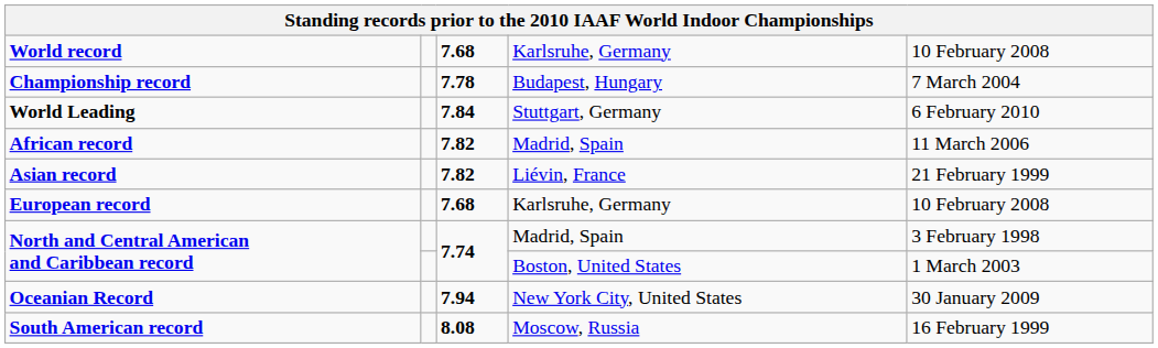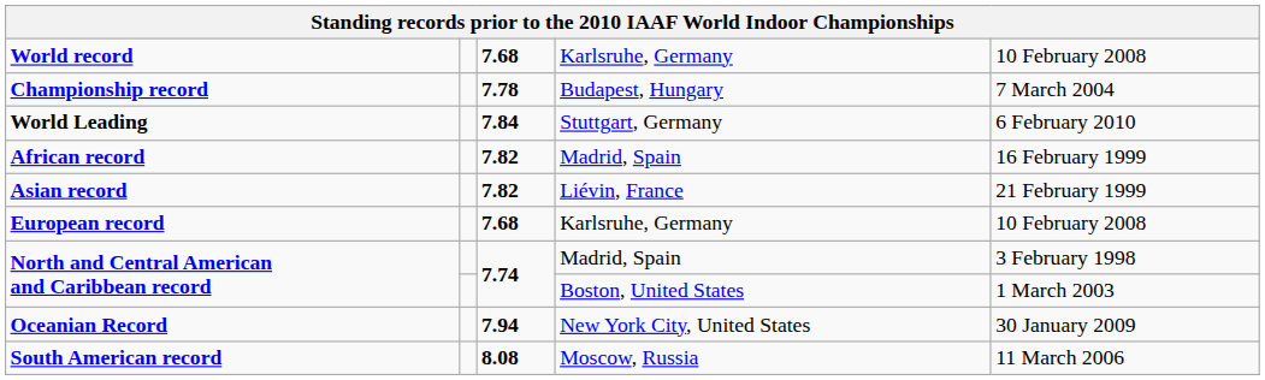 <table class="wikitable" width=75%>
 <tr>
 <th colspan="5">Standing records prior to the 2010 IAAF World Indoor Championships</th>
 </tr>
 <tr>
 <td><strong><a href='#'>World record</a></strong></td>
 <td></td>
 <td><strong>7.68</strong></td>
 <td><a href='#'>Karlsruhe</a>, <a href='#'>Germany</a></td>
 <td>10 February 2008</td>
 </tr>
 <tr>
 <td><strong><a href='#'>Championship record</a></strong></td>
 <td></td>
 <td><strong>7.78</strong></td>
 <td><a href='#'>Budapest</a>, <a href='#'>Hungary</a></td>
 <td>7 March 2004</td>
 </tr>
 <tr>
 <td><strong>World Leading</strong></td>
 <td></td>
 <td><strong>7.84</strong></td>
 <td><a href='#'>Stuttgart</a>, Germany</td>
 <td>6 February 2010</td>
 </tr>
 <tr>
 <td><strong><a href='#'>African record</a></strong></td>
 <td></td>
 <td><strong>7.82</strong></td>
 <td><a href='#'>Madrid</a>, <a href='#'>Spain</a></td>
-<td>11 March 2006</td>
+<td>16 February 1999</td>
 </tr>
 <tr>
 <td><strong><a href='#'>Asian record</a></strong></td>
 <td></td>
 <td><strong>7.82</strong></td>
 <td><a href='#'>Liévin</a>, <a href='#'>France</a></td>
 <td>21 February 1999</td>
 </tr>
 <tr>
 <td><strong><a href='#'>European record</a></strong></td>
 <td></td>
 <td><strong>7.68</strong></td>
 <td>Karlsruhe, Germany</td>
 <td>10 February 2008</td>
 </tr>
 <tr>
 <td rowspan=2><strong><a href='#'>North and Central American <br>and Caribbean record</a></strong></td>
 <td></td>
 <td rowspan=2><strong>7.74</strong></td>
 <td>Madrid, Spain</td>
 <td>3 February 1998</td>
 </tr>
 <tr>
 <td></td>
 <td><a href='#'>Boston</a>, <a href='#'>United States</a></td>
 <td>1 March 2003</td>
 </tr>
 <tr>
 <td><strong><a href='#'>Oceanian Record</a></strong></td>
 <td></td>
 <td><strong>7.94</strong></td>
 <td><a href='#'>New York City</a>, United States</td>
 <td>30 January 2009</td>
 </tr>
 <tr>
 <td><strong><a href='#'>South American record</a></strong></td>
 <td></td>
 <td><strong>8.08</strong></td>
 <td><a href='#'>Moscow</a>, <a href='#'>Russia</a></td>
-<td>16 February 1999</td>
+<td>11 March 2006</td>
 </tr>
 </table>
